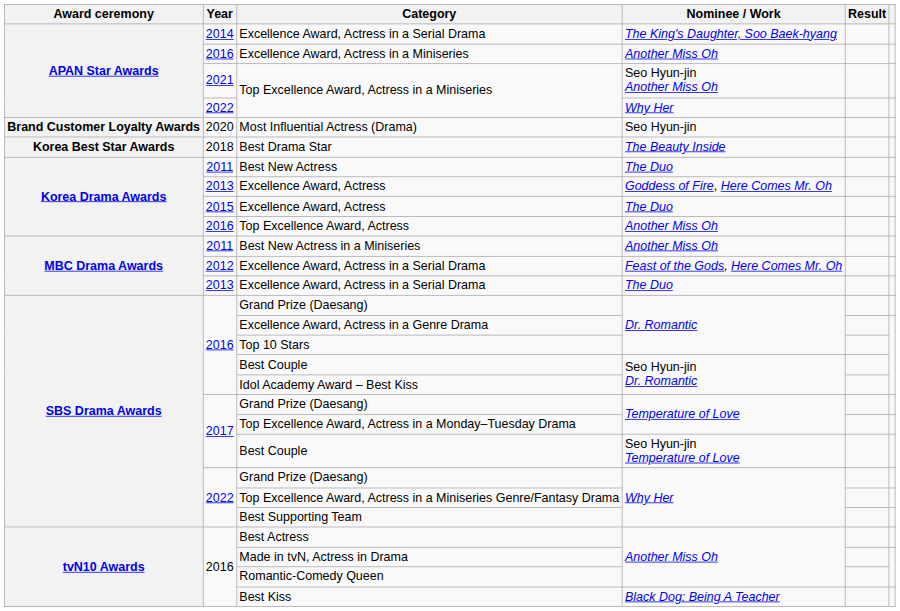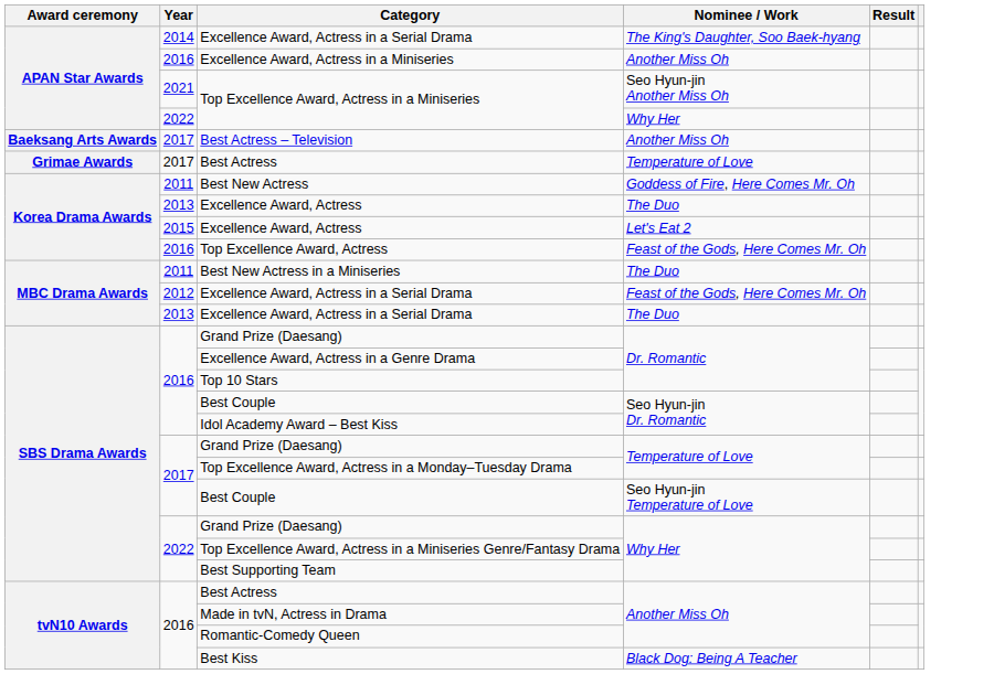 <table class="wikitable plainrowheaders sortable">
 <tr>
 <th scope="col">Award ceremony</th>
 <th scope="col">Year</th>
 <th scope="col">Category</th>
 <th scope="col">Nominee / Work</th>
 <th scope="col">Result</th>
 <th scope="col" class="unsortable"></th>
 </tr>
 <tr>
 <th scope="row"  rowspan="4"><a href='#'>APAN Star Awards</a></th>
 <td style="text-align:center"><a href='#'>2014</a></td>
 <td>Excellence Award, Actress in a Serial Drama</td>
 <td><em><a href='#'>The King's Daughter, Soo Baek-hyang</a></em></td>
 <td></td>
 <td style="text-align:center"></td>
 </tr>
 <tr>
 <td style="text-align:center"><a href='#'>2016</a></td>
 <td>Excellence Award, Actress in a Miniseries</td>
 <td><em><a href='#'>Another Miss Oh</a></em></td>
 <td></td>
 <td style="text-align:center"></td>
 </tr>
 <tr>
 <td style="text-align:center"><a href='#'>2021</a></td>
 <td rowspan="2">Top Excellence Award, Actress in a Miniseries</td>
 <td>Seo Hyun-jin  <br><em><a href='#'>Another Miss Oh</a></em></td>
 <td></td>
 <td style="text-align:center"></td>
 </tr>
 <tr>
 <td style="text-align:center"><a href='#'>2022</a></td>
 <td><em><a href='#'>Why Her</a></em></td>
 <td></td>
 <td style="text-align:center"></td>
 </tr>
 <tr>
-<th scope="row">Brand Customer Loyalty Awards</th>
-<td style="text-align:center">2020</td>
-<td>Most Influential Actress (Drama)</td>
-<td>Seo Hyun-jin</td>
+<th scope="row"><a href='#'>Baeksang Arts Awards</a></th>
+<td style="text-align:center"><a href='#'>2017</a></td>
+<td><a href='#'>Best Actress – Television</a></td>
+<td><em><a href='#'>Another Miss Oh</a></em></td>
 <td></td>
 <td style="text-align:center"></td>
 </tr>
 <tr>
-<th scope="row">Korea Best Star Awards</th>
-<td style="text-align:center">2018</td>
-<td>Best Drama Star</td>
-<td><em><a href='#'>The Beauty Inside</a></em></td>
+<th scope="row"><a href='#'>Grimae Awards</a></th>
+<td style="text-align:center">2017</td>
+<td>Best Actress</td>
+<td><em><a href='#'>Temperature of Love</a></em></td>
 <td></td>
 <td style="text-align:center"></td>
 </tr>
 <tr>
 <th scope="row"  rowspan="4"><a href='#'>Korea Drama Awards</a></th>
 <td style="text-align:center"><a href='#'>2011</a></td>
 <td>Best New Actress</td>
-<td><em><a href='#'>The Duo</a></em></td>
+<td><em><a href='#'>Goddess of Fire</a></em>, <em><a href='#'>Here Comes Mr. Oh</a></em></td>
 <td></td>
 <td style="text-align:center"></td>
 </tr>
 <tr>
 <td style="text-align:center"><a href='#'>2013</a></td>
 <td>Excellence Award, Actress</td>
-<td><em><a href='#'>Goddess of Fire</a></em>, <em><a href='#'>Here Comes Mr. Oh</a></em></td>
+<td><em><a href='#'>The Duo</a></em></td>
 <td></td>
 <td style="text-align:center"></td>
 </tr>
 <tr>
 <td style="text-align:center"><a href='#'>2015</a></td>
 <td>Excellence Award, Actress</td>
-<td><em><a href='#'>The Duo</a></em></td>
+<td><em><a href='#'>Let's Eat 2</a></em></td>
 <td></td>
 <td style="text-align:center"></td>
 </tr>
 <tr>
 <td style="text-align:center"><a href='#'>2016</a></td>
 <td>Top Excellence Award, Actress</td>
-<td><em><a href='#'>Another Miss Oh</a></em></td>
+<td><em><a href='#'>Feast of the Gods</a>, <a href='#'>Here Comes Mr. Oh</a></em></td>
 <td></td>
 <td style="text-align:center"></td>
 </tr>
 <tr>
 <th scope="row"  rowspan="3"><a href='#'>MBC Drama Awards</a></th>
 <td style="text-align:center"><a href='#'>2011</a></td>
 <td>Best New Actress in a Miniseries</td>
-<td><em><a href='#'>Another Miss Oh</a></em></td>
+<td><em><a href='#'>The Duo</a></em></td>
 <td></td>
 <td style="text-align:center"></td>
 </tr>
 <tr>
 <td style="text-align:center"><a href='#'>2012</a></td>
 <td>Excellence Award, Actress in a Serial Drama</td>
 <td><em><a href='#'>Feast of the Gods</a>, <a href='#'>Here Comes Mr. Oh</a></em></td>
 <td></td>
 <td style="text-align:center"></td>
 </tr>
 <tr>
 <td style="text-align:center"><a href='#'>2013</a></td>
 <td>Excellence Award, Actress in a Serial Drama</td>
 <td><em><a href='#'>The Duo</a></em></td>
 <td></td>
 <td style="text-align:center"></td>
 </tr>
 <tr>
 <th scope="row" rowspan="11"><a href='#'>SBS Drama Awards</a></th>
 <td rowspan="5" style="text-align:center"><a href='#'>2016</a></td>
 <td>Grand Prize (Daesang)</td>
 <td rowspan="3"><em><a href='#'>Dr. Romantic</a></em></td>
 <td></td>
 <td style="text-align:center"></td>
 </tr>
 <tr>
 <td>Excellence Award, Actress in a Genre Drama</td>
 <td></td>
 <td rowspan="4" style="text-align:center"></td>
 </tr>
 <tr>
 <td>Top 10 Stars</td>
 <td></td>
 </tr>
 <tr>
 <td>Best Couple</td>
 <td rowspan="2">Seo Hyun-jin  <br><em><a href='#'>Dr. Romantic</a></em></td>
 <td></td>
 </tr>
 <tr>
 <td>Idol Academy Award – Best Kiss</td>
 <td></td>
 </tr>
 <tr>
 <td rowspan="3" style="text-align:center"><a href='#'>2017</a></td>
 <td>Grand Prize (Daesang)</td>
 <td rowspan="2"><em><a href='#'>Temperature of Love</a></em></td>
 <td></td>
 <td style="text-align:center"></td>
 </tr>
 <tr>
 <td>Top Excellence Award, Actress in a Monday–Tuesday Drama</td>
 <td></td>
 <td style="text-align:center"></td>
 </tr>
 <tr>
 <td>Best Couple</td>
 <td>Seo Hyun-jin <br><em><a href='#'>Temperature of Love</a></em></td>
 <td></td>
 <td style="text-align:center"></td>
 </tr>
 <tr>
 <td rowspan="3" style="text-align:center"><a href='#'>2022</a></td>
 <td>Grand Prize (Daesang)</td>
 <td rowspan="3"><em><a href='#'>Why Her</a></em></td>
 <td></td>
 <td style="text-align:center"></td>
 </tr>
 <tr>
 <td>Top Excellence Award, Actress in a Miniseries Genre/Fantasy Drama</td>
 <td></td>
 <td style="text-align:center"></td>
 </tr>
 <tr>
 <td>Best Supporting Team</td>
 <td></td>
 <td style="text-align:center"></td>
 </tr>
 <tr>
 <th scope="row"  rowspan="4"><a href='#'>tvN10 Awards</a></th>
 <td rowspan="4" style="text-align:center">2016</td>
 <td>Best Actress</td>
 <td rowspan="3"><em><a href='#'>Another Miss Oh</a></em></td>
 <td></td>
 <td style="text-align:center"></td>
 </tr>
 <tr>
 <td>Made in tvN, Actress in Drama</td>
 <td></td>
 <td rowspan="2" style="text-align:center"></td>
 </tr>
 <tr>
 <td>Romantic-Comedy Queen</td>
 <td></td>
 </tr>
 <tr>
 <td>Best Kiss</td>
 <td><em><a href='#'>Black Dog: Being A Teacher</a></em></td>
 <td></td>
 <td style="text-align:center"></td>
 </tr>
 </table>
